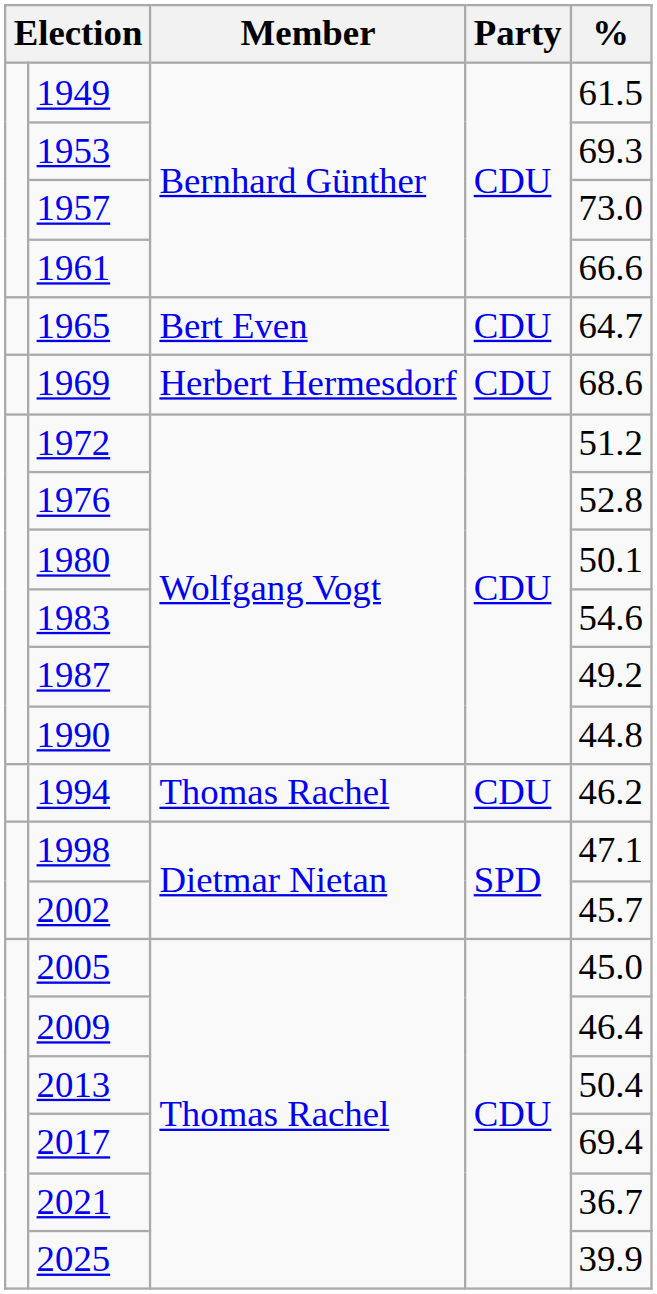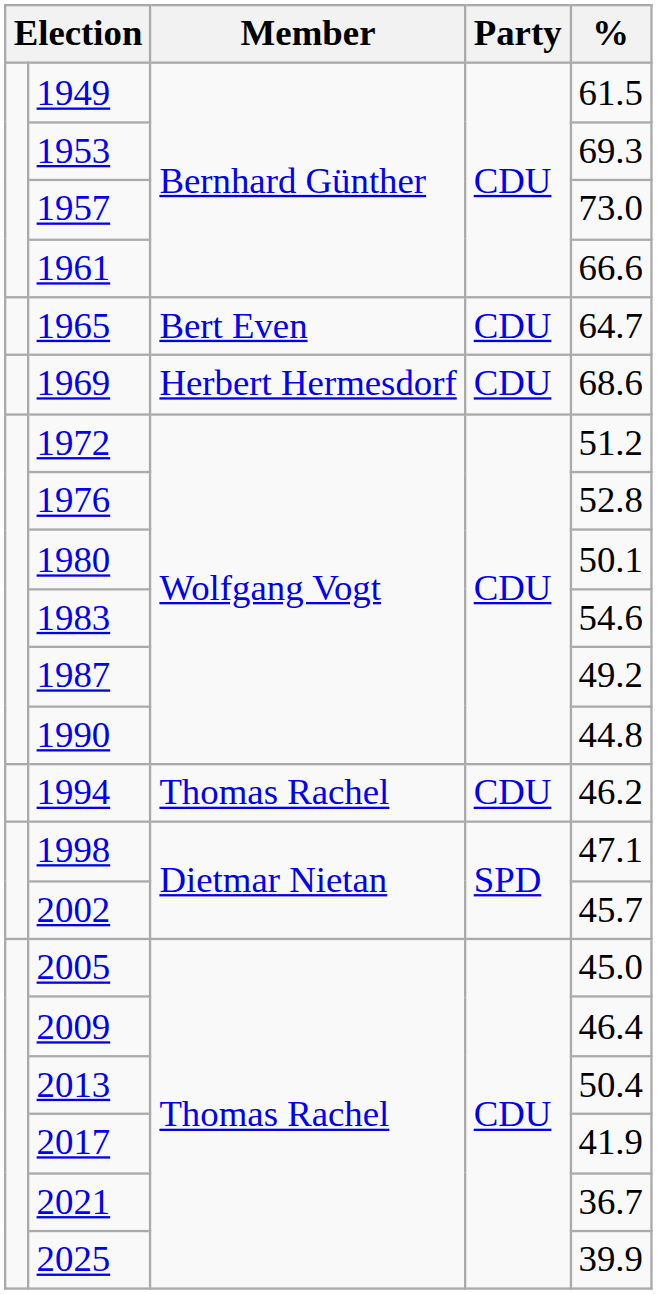 <table class=wikitable>
 <tr>
 <th colspan=2>Election</th>
 <th>Member</th>
 <th>Party</th>
 <th>%</th>
 </tr>
 <tr>
 <td rowspan=4 bgcolor=></td>
 <td><a href='#'>1949</a></td>
 <td rowspan=4><a href='#'>Bernhard Günther</a></td>
 <td rowspan=4><a href='#'>CDU</a></td>
 <td align=right>61.5</td>
 </tr>
 <tr>
 <td><a href='#'>1953</a></td>
 <td align=right>69.3</td>
 </tr>
 <tr>
 <td><a href='#'>1957</a></td>
 <td align=right>73.0</td>
 </tr>
 <tr>
 <td><a href='#'>1961</a></td>
 <td align=right>66.6</td>
 </tr>
 <tr>
 <td bgcolor=></td>
 <td><a href='#'>1965</a></td>
 <td><a href='#'>Bert Even</a></td>
 <td><a href='#'>CDU</a></td>
 <td align=right>64.7</td>
 </tr>
 <tr>
 <td bgcolor=></td>
 <td><a href='#'>1969</a></td>
 <td><a href='#'>Herbert Hermesdorf</a></td>
 <td><a href='#'>CDU</a></td>
 <td align=right>68.6</td>
 </tr>
 <tr>
 <td rowspan=6 bgcolor=></td>
 <td><a href='#'>1972</a></td>
 <td rowspan=6><a href='#'>Wolfgang Vogt</a></td>
 <td rowspan=6><a href='#'>CDU</a></td>
 <td align=right>51.2</td>
 </tr>
 <tr>
 <td><a href='#'>1976</a></td>
 <td align=right>52.8</td>
 </tr>
 <tr>
 <td><a href='#'>1980</a></td>
 <td align=right>50.1</td>
 </tr>
 <tr>
 <td><a href='#'>1983</a></td>
 <td align=right>54.6</td>
 </tr>
 <tr>
 <td><a href='#'>1987</a></td>
 <td align=right>49.2</td>
 </tr>
 <tr>
 <td><a href='#'>1990</a></td>
 <td align=right>44.8</td>
 </tr>
 <tr>
 <td bgcolor=></td>
 <td><a href='#'>1994</a></td>
 <td><a href='#'>Thomas Rachel</a></td>
 <td><a href='#'>CDU</a></td>
 <td align=right>46.2</td>
 </tr>
 <tr>
 <td rowspan=2 bgcolor=></td>
 <td><a href='#'>1998</a></td>
 <td rowspan=2><a href='#'>Dietmar Nietan</a></td>
 <td rowspan=2><a href='#'>SPD</a></td>
 <td align=right>47.1</td>
 </tr>
 <tr>
 <td><a href='#'>2002</a></td>
 <td align=right>45.7</td>
 </tr>
 <tr>
 <td rowspan=6 bgcolor=></td>
 <td><a href='#'>2005</a></td>
 <td rowspan=6><a href='#'>Thomas Rachel</a></td>
 <td rowspan=6><a href='#'>CDU</a></td>
 <td align=right>45.0</td>
 </tr>
 <tr>
 <td><a href='#'>2009</a></td>
 <td align=right>46.4</td>
 </tr>
 <tr>
 <td><a href='#'>2013</a></td>
 <td align=right>50.4</td>
 </tr>
 <tr>
 <td><a href='#'>2017</a></td>
-<td align=right>69.4</td>
+<td align=right>41.9</td>
 </tr>
 <tr>
 <td><a href='#'>2021</a></td>
 <td align=right>36.7</td>
 </tr>
 <tr>
 <td><a href='#'>2025</a></td>
 <td align=right>39.9</td>
 </tr>
 </table>
